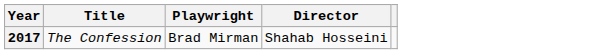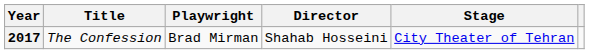 <table class="wikitable plainrowheaders sortable"  style=font-size:100%>
 <tr>
 <th scope="col">Year</th>
 <th scope="col">Title</th>
 <th scope="col">Playwright</th>
 <th scope="col">Director</th>
+<th scope="col">Stage</th>
 <th scope="col" class="unsortable"></th>
 </tr>
 <tr>
 <th scope="row">2017</th>
 <td><em>The Confession</em></td>
 <td>Brad Mirman</td>
 <td>Shahab Hosseini</td>
+<td><a href='#'>City Theater of Tehran</a></td>
 <td></td>
 </tr>
 </table>
